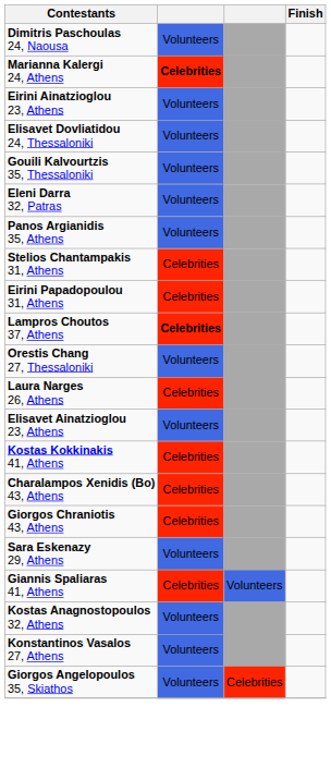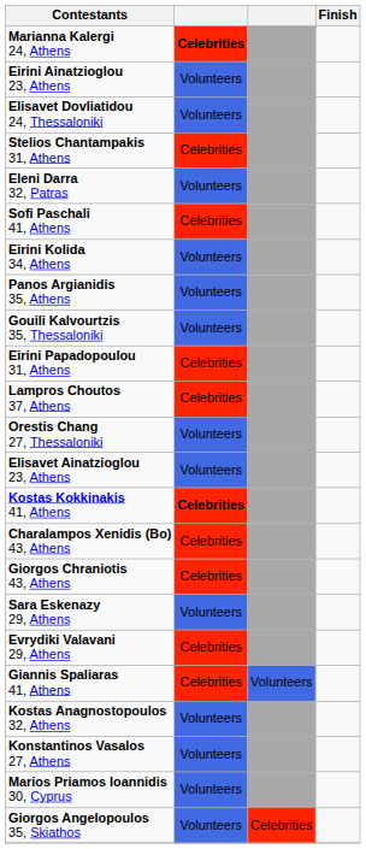 <table class="wikitable sortable" style="margin:auto; text-align:center">
 <tr>
 <th>Contestants</th>
 <th></th>
 <th></th>
 <th>Finish</th>
-</tr>
-<tr>
-<td align="left"><strong>Dimitris Paschoulas</strong> <br>24, <a href='#'>Naousa</a></td>
-<td bgcolor="#4169E1" align=center><span>Volunteers</span></td>
-<td bgcolor="darkgray"></td>
-<td></td>
 </tr>
 <tr>
 <td align="left"><strong>Marianna Kalergi</strong> <br>24, <a href='#'>Athens</a></td>
 <td bgcolor="#FF2400" align=center><strong><span>Celebrities</span></strong></td>
 <td bgcolor="darkgray"></td>
 <td></td>
 </tr>
 <tr>
 <td align="left"><strong>Eirini Ainatzioglou</strong> <br>23, <a href='#'>Athens</a></td>
 <td bgcolor="#4169E1" align=center><span>Volunteers</span></td>
 <td bgcolor="darkgray"></td>
 <td></td>
 </tr>
 <tr>
 <td align="left"><strong>Elisavet Dovliatidou</strong> <br>24, <a href='#'>Thessaloniki</a></td>
 <td bgcolor="#4169E1" align=center><span>Volunteers</span></td>
 <td bgcolor="darkgray"></td>
 <td></td>
 </tr>
 <tr>
-<td align="left"><strong>Gouili Kalvourtzis</strong> <br>35, <a href='#'>Thessaloniki</a></td>
+<td align="left"><strong>Stelios Chantampakis</strong> <br>31, <a href='#'>Athens</a></td>
+<td bgcolor="#FF2400" align=center><span>Celebrities</span></td>
+<td bgcolor="darkgray"></td>
+<td></td>
+</tr>
+<tr>
+<td align="left"><strong>Eleni Darra</strong> <br>32, <a href='#'>Patras</a></td>
 <td bgcolor="#4169E1" align=center><span>Volunteers</span></td>
 <td bgcolor="darkgray"></td>
 <td></td>
 </tr>
 <tr>
-<td align="left"><strong>Eleni Darra</strong> <br>32, <a href='#'>Patras</a></td>
+<td align="left"><strong>Sofi Paschali</strong> <br>41, <a href='#'>Athens</a></td>
+<td bgcolor="#FF2400" align=center><span>Celebrities</span></td>
+<td bgcolor="darkgray"></td>
+<td></td>
+</tr>
+<tr>
+<td align="left"><strong>Eirini Kolida</strong> <br>34, <a href='#'>Athens</a></td>
 <td bgcolor="#4169E1" align=center><span>Volunteers</span></td>
 <td bgcolor="darkgray"></td>
 <td></td>
 </tr>
 <tr>
 <td align="left"><strong>Panos Argianidis</strong> <br>35, <a href='#'>Athens</a></td>
 <td bgcolor="#4169E1" align=center><span>Volunteers</span></td>
 <td bgcolor="darkgray"></td>
 <td></td>
 </tr>
 <tr>
-<td align="left"><strong>Stelios Chantampakis</strong> <br>31, <a href='#'>Athens</a></td>
-<td bgcolor="#FF2400" align=center><span>Celebrities</span></td>
+<td align="left"><strong>Gouili Kalvourtzis</strong> <br>35, <a href='#'>Thessaloniki</a></td>
+<td bgcolor="#4169E1" align=center><span>Volunteers</span></td>
 <td bgcolor="darkgray"></td>
 <td></td>
 </tr>
 <tr>
 <td align="left"><strong>Eirini Papadopoulou</strong> <br>31, <a href='#'>Athens</a></td>
 <td bgcolor="#FF2400" align=center><span>Celebrities</span></td>
 <td bgcolor="darkgray"></td>
 <td></td>
 </tr>
 <tr>
 <td align="left"><strong>Lampros Choutos</strong> <br>37, <a href='#'>Athens</a></td>
-<td bgcolor="#FF2400" align=center><strong><span>Celebrities</span></strong></td>
+<td bgcolor="#FF2400" align=center><span>Celebrities</span></td>
 <td bgcolor="darkgray"></td>
 <td></td>
 </tr>
 <tr>
 <td align="left"><strong>Orestis Chang</strong> <br>27, <a href='#'>Thessaloniki</a></td>
 <td bgcolor="#4169E1" align=center><span>Volunteers</span></td>
-<td bgcolor="darkgray"></td>
-<td></td>
-</tr>
-<tr>
-<td align="left"><strong>Laura Narges</strong> <br>26, <a href='#'>Athens</a></td>
-<td bgcolor="#FF2400" align=center><span>Celebrities</span></td>
 <td bgcolor="darkgray"></td>
 <td></td>
 </tr>
 <tr>
 <td align="left"><strong>Elisavet Ainatzioglou</strong> <br>23, <a href='#'>Athens</a></td>
 <td bgcolor="#4169E1" align=center><span>Volunteers</span></td>
 <td bgcolor="darkgray"></td>
 <td></td>
 </tr>
 <tr>
 <td align="left"><strong><a href='#'>Kostas Kokkinakis</a></strong> <br>41, <a href='#'>Athens</a></td>
-<td bgcolor="#FF2400" align=center><span>Celebrities</span></td>
+<td bgcolor="#FF2400" align=center><strong><span>Celebrities</span></strong></td>
 <td bgcolor="darkgray"></td>
 <td></td>
 </tr>
 <tr>
 <td align="left"><strong>Charalampos Xenidis (Bo)</strong><br>43, <a href='#'>Athens</a></td>
 <td bgcolor="#FF2400" align=center><span>Celebrities</span></td>
 <td bgcolor="darkgray"></td>
 <td></td>
 </tr>
 <tr>
 <td align="left"><strong>Giorgos Chraniotis</strong> <br>43, <a href='#'>Athens</a></td>
 <td bgcolor="#FF2400" align=center><span>Celebrities</span></td>
 <td bgcolor="darkgray"></td>
 <td></td>
 </tr>
 <tr>
 <td align="left"><strong>Sara Eskenazy</strong> <br>29, <a href='#'>Athens</a></td>
 <td bgcolor="#4169E1" align=center><span>Volunteers</span></td>
 <td bgcolor="darkgray"></td>
 <td></td>
 </tr>
 <tr>
+<td align="left"><strong>Evrydiki Valavani</strong> <br>29, <a href='#'>Athens</a></td>
+<td bgcolor="#FF2400" align=center><span>Celebrities</span></td>
+<td bgcolor="darkgray"></td>
+<td></td>
+</tr>
+<tr>
 <td align="left"><strong>Giannis Spaliaras</strong> <br>41, <a href='#'>Athens</a></td>
 <td bgcolor="#FF2400" align=center><span>Celebrities</span></td>
 <td bgcolor="#4169E1" align=center><span>Volunteers</span></td>
 <td></td>
 </tr>
 <tr>
 <td align="left"><strong>Kostas Anagnostopoulos</strong> <br>32, <a href='#'>Athens</a></td>
 <td bgcolor="#4169E1" align=center><span>Volunteers</span></td>
 <td bgcolor="darkgray"></td>
 <td></td>
 </tr>
 <tr>
 <td align="left"><strong>Konstantinos Vasalos</strong> <br>27, <a href='#'>Athens</a></td>
 <td bgcolor="#4169E1" align=center><span>Volunteers</span></td>
 <td bgcolor="darkgray"></td>
 <td></td>
 </tr>
 <tr>
+<td align="left"><strong>Marios Priamos Ioannidis</strong> <br>30, <a href='#'>Cyprus</a></td>
+<td bgcolor="#4169E1" align=center><span>Volunteers</span></td>
+<td bgcolor="darkgray"></td>
+<td></td>
+</tr>
+<tr>
 <td align="left"><strong>Giorgos Angelopoulos</strong><br>35, <a href='#'>Skiathos</a></td>
 <td bgcolor="#4169E1" align=center><span>Volunteers</span></td>
 <td bgcolor="#FF2400" align=center><span>Celebrities</span></td>
 <td></td>
 </tr>
 <tr>
 </tr>
 </table>
